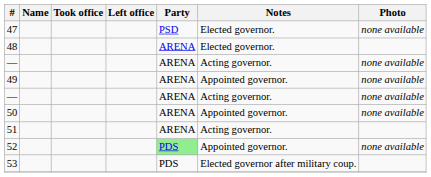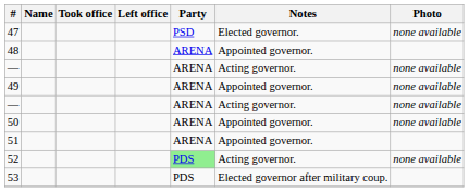 <table class="wikitable sortable">
 <tr>
 <th>#</th>
 <th>Name</th>
 <th>Took office</th>
 <th>Left office</th>
 <th>Party</th>
 <th class="unsourtable">Notes</th>
 <th class="unsourtable">Photo</th>
 </tr>
 <tr>
 <td>47</td>
 <td></td>
 <td></td>
 <td></td>
 <td><a href='#'>PSD</a></td>
 <td>Elected governor.</td>
 <td><em>none available</em></td>
 </tr>
 <tr>
 <td>48</td>
 <td></td>
 <td></td>
 <td></td>
 <td><a href='#'>ARENA</a></td>
-<td>Elected governor.</td>
+<td>Appointed governor.</td>
 <td></td>
 </tr>
 <tr>
 <td>—</td>
 <td></td>
 <td></td>
 <td></td>
 <td>ARENA</td>
 <td>Acting governor.</td>
 <td><em>none available</em></td>
 </tr>
 <tr>
 <td>49</td>
 <td></td>
 <td></td>
 <td></td>
 <td>ARENA</td>
 <td>Appointed governor.</td>
 <td><em>none available</em></td>
 </tr>
 <tr>
 <td>—</td>
 <td></td>
 <td></td>
 <td></td>
 <td>ARENA</td>
 <td>Acting governor.</td>
 <td><em>none available</em></td>
 </tr>
 <tr>
 <td>50</td>
 <td></td>
 <td></td>
 <td></td>
 <td>ARENA</td>
 <td>Appointed governor.</td>
 <td><em>none available</em></td>
 </tr>
 <tr>
 <td>51</td>
 <td></td>
 <td></td>
 <td></td>
 <td>ARENA</td>
-<td>Acting governor.</td>
+<td>Appointed governor.</td>
 <td></td>
 </tr>
 <tr>
 <td>52</td>
 <td></td>
 <td></td>
 <td></td>
 <td style="background: lightgreen;"><a href='#'>PDS</a></td>
-<td>Appointed governor.</td>
+<td>Acting governor.</td>
 <td><em>none available</em></td>
 </tr>
 <tr>
 <td>53</td>
 <td></td>
 <td></td>
 <td></td>
 <td>PDS</td>
 <td>Elected governor after military coup.</td>
 <td></td>
 </tr>
 <tr>
 </tr>
 </table>
